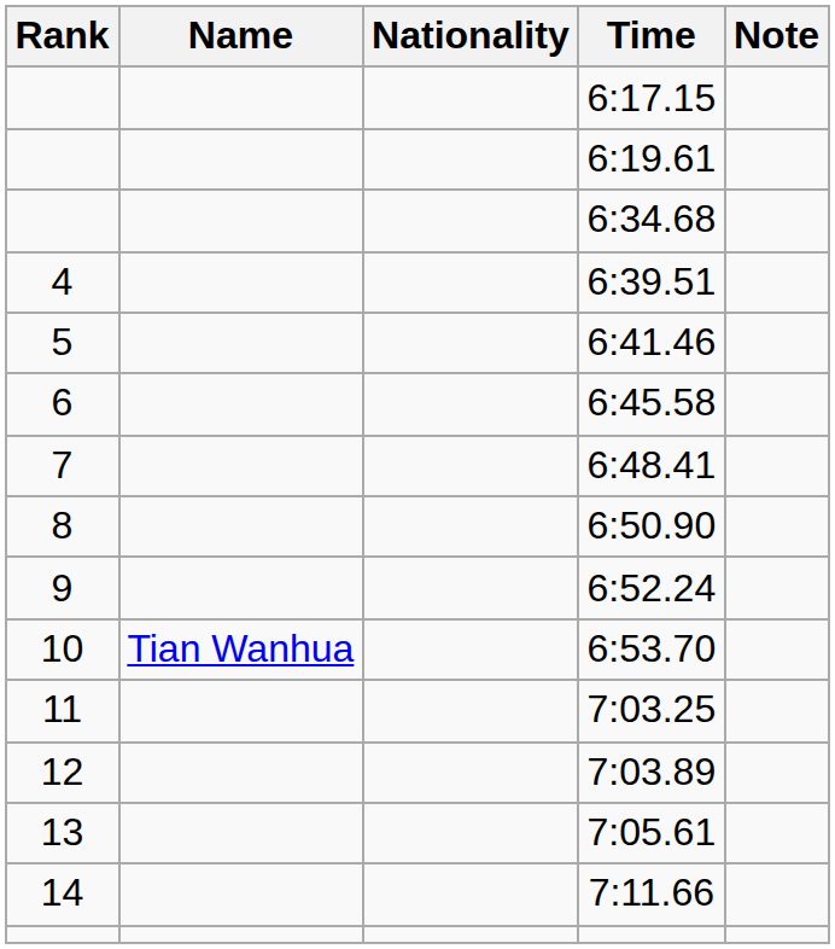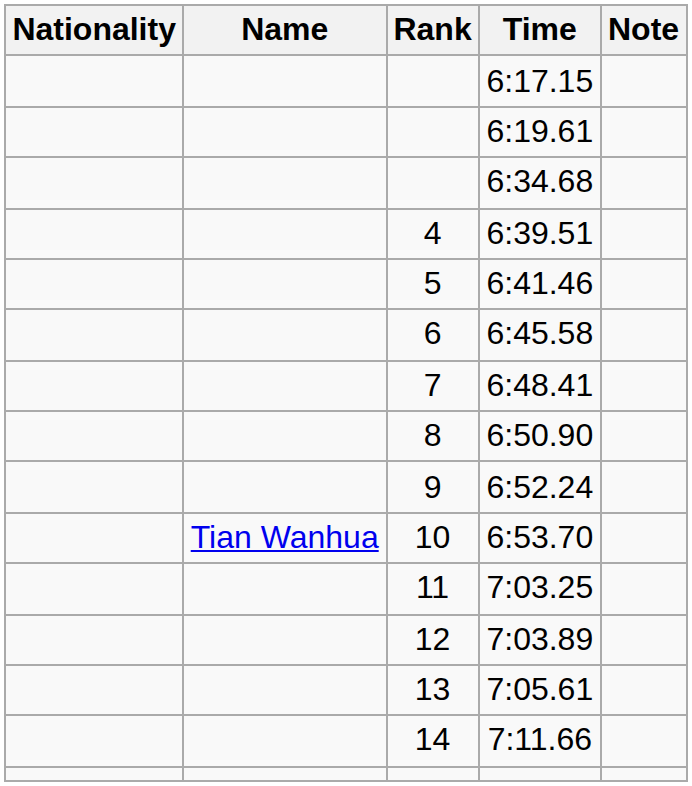 <table class="wikitable sortable" style="text-align:center">
 <tr>
+<th>Nationality</th>
+<th>Name</th>
 <th>Rank</th>
-<th>Name</th>
-<th>Nationality</th>
 <th>Time</th>
 <th>Note</th>
 </tr>
 <tr>
-<td></td>
 <td align=left></td>
 <td align=left></td>
+<td></td>
 <td>6:17.15</td>
 <td></td>
 </tr>
 <tr>
-<td></td>
 <td align=left></td>
 <td align=left></td>
+<td></td>
 <td>6:19.61</td>
 <td></td>
 </tr>
 <tr>
-<td></td>
 <td align=left></td>
 <td align=left></td>
+<td></td>
 <td>6:34.68</td>
 <td></td>
 </tr>
 <tr>
-<td>4</td>
 <td align=left></td>
 <td align=left></td>
+<td>4</td>
 <td>6:39.51</td>
 <td></td>
 </tr>
 <tr>
-<td>5</td>
 <td align=left></td>
 <td align=left></td>
+<td>5</td>
 <td>6:41.46</td>
 <td></td>
 </tr>
 <tr>
-<td>6</td>
 <td align=left></td>
 <td align=left></td>
+<td>6</td>
 <td>6:45.58</td>
 <td></td>
 </tr>
 <tr>
-<td>7</td>
 <td align=left></td>
 <td align=left></td>
+<td>7</td>
 <td>6:48.41</td>
 <td></td>
 </tr>
 <tr>
-<td>8</td>
 <td align=left></td>
 <td align=left></td>
+<td>8</td>
 <td>6:50.90</td>
 <td></td>
 </tr>
 <tr>
-<td>9</td>
 <td align=left></td>
 <td align=left></td>
+<td>9</td>
 <td>6:52.24</td>
 <td></td>
 </tr>
 <tr>
+<td align=left></td>
+<td align=left><a href='#'>Tian Wanhua</a></td>
 <td>10</td>
-<td align=left><a href='#'>Tian Wanhua</a></td>
-<td align=left></td>
 <td>6:53.70</td>
 <td></td>
 </tr>
 <tr>
-<td>11</td>
 <td align=left></td>
 <td align=left></td>
+<td>11</td>
 <td>7:03.25</td>
 <td></td>
 </tr>
 <tr>
-<td>12</td>
 <td align=left></td>
 <td align=left></td>
+<td>12</td>
 <td>7:03.89</td>
 <td></td>
 </tr>
 <tr>
-<td>13</td>
 <td align=left></td>
 <td align=left></td>
+<td>13</td>
 <td>7:05.61</td>
 <td></td>
 </tr>
 <tr>
-<td>14</td>
 <td align=left></td>
 <td align=left></td>
+<td>14</td>
 <td>7:11.66</td>
 <td></td>
 </tr>
 <tr>
-<td></td>
 <td align=left></td>
 <td align=left></td>
 <td></td>
 <td></td>
+<td></td>
 </tr>
 </table>
